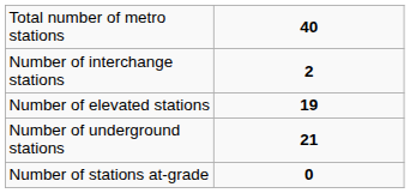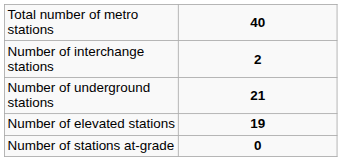 <table class="wikitable" width="20%">
 <tr>
 <td>Total number of metro stations</td>
 <td width="20%" align="center"><strong>40</strong></td>
 </tr>
 <tr>
 <td width="20%">Number of interchange stations</td>
 <td width="20%" align="center"><strong>2</strong></td>
 </tr>
 <tr>
+<td width="20%">Number of underground stations</td>
+<td width="20%" align="center"><strong>21</strong></td>
+</tr>
+<tr>
 <td width="20%">Number of elevated stations</td>
 <td width="20%" align="center"><strong>19</strong></td>
-</tr>
-<tr>
-<td width="20%">Number of underground stations</td>
-<td width="20%" align="center"><strong>21</strong></td>
 </tr>
 <tr>
 <td width="20%">Number of stations at-grade</td>
 <td width="20%" align="center"><strong>0</strong></td>
 </tr>
 </table>
